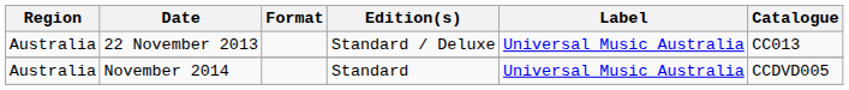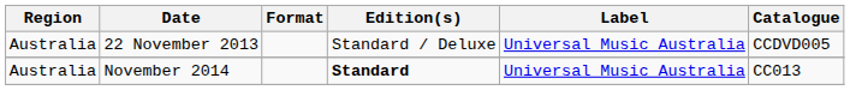 <table class="wikitable plainrowheaders">
 <tr>
 <th scope="col">Region</th>
 <th scope="col">Date</th>
 <th scope="col">Format</th>
 <th scope="col">Edition(s)</th>
 <th scope="col">Label</th>
 <th scope="col">Catalogue</th>
 </tr>
 <tr>
 <td>Australia</td>
 <td>22 November 2013</td>
 <td></td>
 <td>Standard / Deluxe</td>
 <td><a href='#'>Universal Music Australia</a></td>
-<td>CC013</td>
+<td>CCDVD005</td>
 </tr>
 <tr>
 </tr>
 <tr>
 <td>Australia</td>
 <td>November 2014</td>
 <td></td>
-<td>Standard</td>
+<td><strong>Standard</strong></td>
 <td><a href='#'>Universal Music Australia</a></td>
-<td>CCDVD005</td>
+<td>CC013</td>
 </tr>
 <tr>
 </tr>
 </table>
